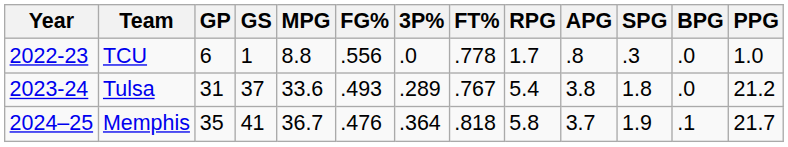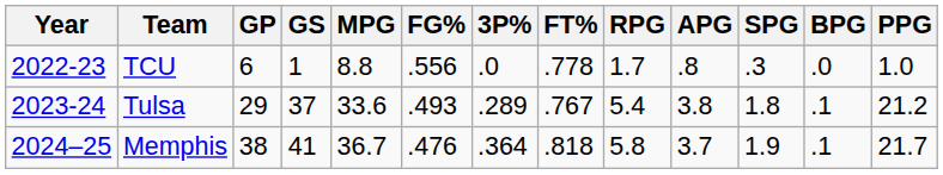 <table class="wikitable sortable">
 <tr>
 <th>Year</th>
 <th>Team</th>
 <th><abbr>GP</abbr></th>
 <th><abbr>GS</abbr></th>
 <th><abbr>MPG</abbr></th>
 <th><abbr>FG%</abbr></th>
 <th><abbr>3P%</abbr></th>
 <th><abbr>FT%</abbr></th>
 <th><abbr>RPG</abbr></th>
 <th><abbr>APG</abbr></th>
 <th><abbr>SPG</abbr></th>
 <th><abbr>BPG</abbr></th>
 <th><abbr>PPG</abbr></th>
 </tr>
 <tr>
 <td><a href='#'>2022-23</a></td>
 <td><a href='#'>TCU</a></td>
 <td>6</td>
 <td>1</td>
 <td>8.8</td>
 <td>.556</td>
 <td>.0</td>
 <td>.778</td>
 <td>1.7</td>
 <td>.8</td>
 <td>.3</td>
 <td>.0</td>
 <td>1.0</td>
 </tr>
 <tr>
 <td><a href='#'>2023-24</a></td>
 <td><a href='#'>Tulsa</a></td>
-<td>31</td>
+<td>29</td>
 <td>37</td>
 <td>33.6</td>
 <td>.493</td>
 <td>.289</td>
 <td>.767</td>
 <td>5.4</td>
 <td>3.8</td>
 <td>1.8</td>
-<td>.0</td>
+<td>.1</td>
 <td>21.2</td>
 </tr>
 <tr>
 <td><a href='#'>2024–25</a></td>
 <td><a href='#'>Memphis</a></td>
-<td>35</td>
+<td>38</td>
 <td>41</td>
 <td>36.7</td>
 <td>.476</td>
 <td>.364</td>
 <td>.818</td>
 <td>5.8</td>
 <td>3.7</td>
 <td>1.9</td>
 <td>.1</td>
 <td>21.7</td>
 </tr>
 </table>
